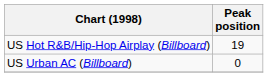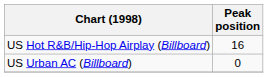 <table class="wikitable">
 <tr>
 <th>Chart (1998)</th>
 <th>Peak<br>position</th>
 </tr>
 <tr>
 <td>US <a href='#'>Hot R&B/Hip-Hop Airplay</a> (<em><a href='#'>Billboard</a></em>)</td>
-<td align="center">19</td>
+<td align="center">16</td>
 </tr>
 <tr>
 <td>US <a href='#'>Urban AC</a> (<em><a href='#'>Billboard</a></em>)</td>
 <td align="center">0</td>
 </tr>
 <tr>
 </tr>
 </table>
